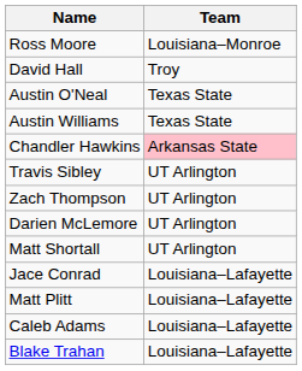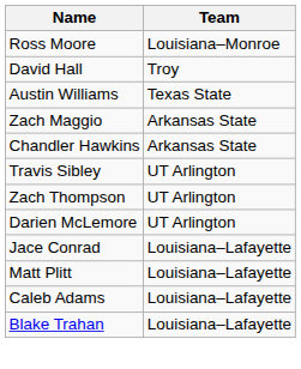 <table class=wikitable>
 <tr>
 <th>Name</th>
 <th>Team</th>
 </tr>
 <tr>
 <td>Ross Moore</td>
 <td>Louisiana–Monroe</td>
 </tr>
 <tr>
 <td>David Hall</td>
 <td>Troy</td>
 </tr>
 <tr>
-<td>Austin O'Neal</td>
-<td>Texas State</td>
-</tr>
-<tr>
 <td>Austin Williams</td>
 <td>Texas State</td>
 </tr>
 <tr>
+<td>Zach Maggio</td>
+<td>Arkansas State</td>
+</tr>
+<tr>
 <td>Chandler Hawkins</td>
-<td style="background: pink;">Arkansas State</td>
+<td>Arkansas State</td>
 </tr>
 <tr>
 <td>Travis Sibley</td>
 <td>UT Arlington</td>
 </tr>
 <tr>
 <td>Zach Thompson</td>
 <td>UT Arlington</td>
 </tr>
 <tr>
 <td>Darien McLemore</td>
-<td>UT Arlington</td>
-</tr>
-<tr>
-<td>Matt Shortall</td>
 <td>UT Arlington</td>
 </tr>
 <tr>
 <td>Jace Conrad</td>
 <td>Louisiana–Lafayette</td>
 </tr>
 <tr>
 <td>Matt Plitt</td>
 <td>Louisiana–Lafayette</td>
 </tr>
 <tr>
 <td>Caleb Adams</td>
 <td>Louisiana–Lafayette</td>
 </tr>
 <tr>
 <td><a href='#'>Blake Trahan</a></td>
 <td>Louisiana–Lafayette</td>
 </tr>
 </table>
